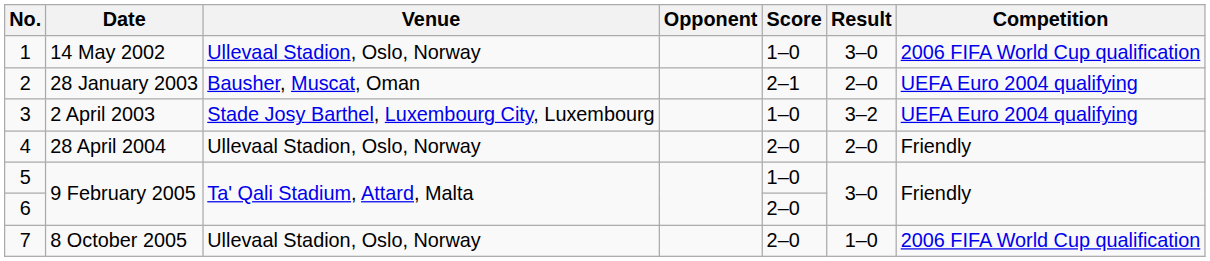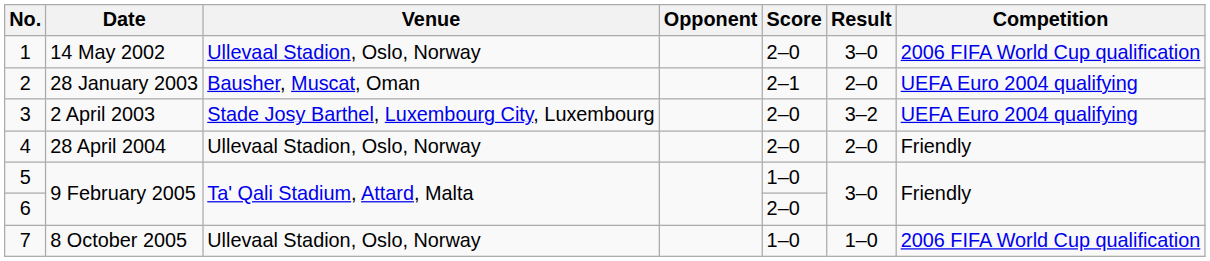 <table class="wikitable sortable">
 <tr>
 <th scope="col">No.</th>
 <th scope="col">Date</th>
 <th scope="col">Venue</th>
 <th scope="col">Opponent</th>
 <th scope="col">Score</th>
 <th scope="col">Result</th>
 <th scope="col">Competition</th>
 </tr>
 <tr>
 <td align="center">1</td>
 <td>14 May 2002</td>
 <td><a href='#'>Ullevaal Stadion</a>, Oslo, Norway</td>
 <td></td>
-<td>1–0</td>
+<td>2–0</td>
 <td align="center">3–0</td>
 <td><a href='#'>2006 FIFA World Cup qualification</a></td>
 </tr>
 <tr>
 <td align="center">2</td>
 <td>28 January 2003</td>
 <td><a href='#'>Bausher</a>, <a href='#'>Muscat</a>, Oman</td>
 <td></td>
 <td>2–1</td>
 <td align="center">2–0</td>
 <td><a href='#'>UEFA Euro 2004 qualifying</a></td>
 </tr>
 <tr>
 <td align="center">3</td>
 <td>2 April 2003</td>
 <td><a href='#'>Stade Josy Barthel</a>, <a href='#'>Luxembourg City</a>, Luxembourg</td>
 <td></td>
-<td>1–0</td>
+<td>2–0</td>
 <td align="center">3–2</td>
 <td><a href='#'>UEFA Euro 2004 qualifying</a></td>
 </tr>
 <tr>
 <td align="center">4</td>
 <td>28 April 2004</td>
 <td>Ullevaal Stadion, Oslo, Norway</td>
 <td></td>
 <td>2–0</td>
 <td align="center">2–0</td>
 <td>Friendly</td>
 </tr>
 <tr>
 <td align="center">5</td>
 <td rowspan="2">9 February 2005</td>
 <td rowspan="2"><a href='#'>Ta' Qali Stadium</a>, <a href='#'>Attard</a>, Malta</td>
 <td rowspan="2"></td>
 <td>1–0</td>
 <td rowspan="2" style="text-align:center">3–0</td>
 <td rowspan="2">Friendly</td>
 </tr>
 <tr>
 <td align="center">6</td>
 <td>2–0</td>
 </tr>
 <tr>
 <td align="center">7</td>
 <td>8 October 2005</td>
 <td>Ullevaal Stadion, Oslo, Norway</td>
 <td></td>
-<td>2–0</td>
+<td>1–0</td>
 <td align="center">1–0</td>
 <td><a href='#'>2006 FIFA World Cup qualification</a></td>
 </tr>
 </table>
